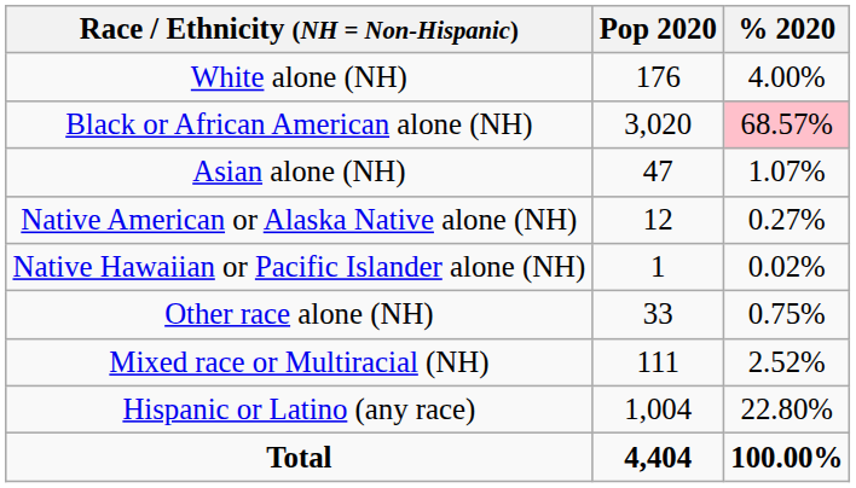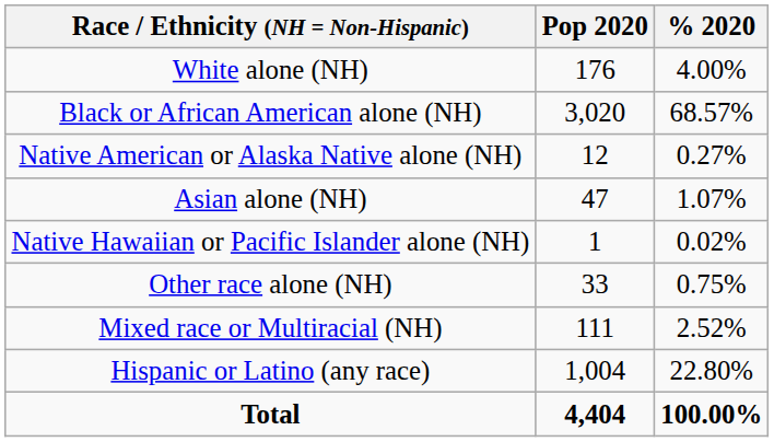 <table class="wikitable" style="text-align:center;">
 <tr>
 <th>Race / Ethnicity <small>(<em>NH = Non-Hispanic</em>)</small></th>
 <th>Pop 2020</th>
 <th>% 2020</th>
 </tr>
 <tr>
 <td><a href='#'>White</a> alone (NH)</td>
 <td>176</td>
 <td>4.00%</td>
 </tr>
 <tr>
 <td><a href='#'>Black or African American</a> alone (NH)</td>
 <td>3,020</td>
-<td style="background: pink;">68.57%</td>
+<td>68.57%</td>
+</tr>
+<tr>
+<td><a href='#'>Native American</a> or <a href='#'>Alaska Native</a> alone (NH)</td>
+<td>12 </td>
+<td>0.27%</td>
 </tr>
 <tr>
 <td><a href='#'>Asian</a> alone (NH)</td>
 <td>47 </td>
 <td>1.07%</td>
-</tr>
-<tr>
-<td><a href='#'>Native American</a> or <a href='#'>Alaska Native</a> alone (NH)</td>
-<td>12 </td>
-<td>0.27%</td>
 </tr>
 <tr>
 <td><a href='#'>Native Hawaiian</a> or <a href='#'>Pacific Islander</a> alone (NH)</td>
 <td>1 </td>
 <td>0.02%</td>
 </tr>
 <tr>
 <td><a href='#'>Other race</a> alone (NH)</td>
 <td>33</td>
 <td>0.75%</td>
 </tr>
 <tr>
 <td><a href='#'>Mixed race or Multiracial</a> (NH)</td>
 <td>111</td>
 <td>2.52%</td>
 </tr>
 <tr>
 <td><a href='#'>Hispanic or Latino</a> (any race)</td>
 <td>1,004</td>
 <td>22.80%</td>
 </tr>
 <tr>
 <td><strong>Total</strong></td>
 <td><strong>4,404</strong></td>
 <td><strong>100.00%</strong></td>
 </tr>
 </table>
